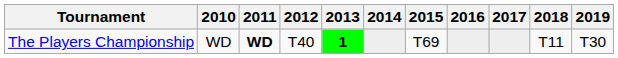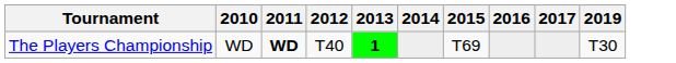 <table class="wikitable" style="font-size:95%;text-align:center;">
 <tr>
 <th>Tournament</th>
 <th>2010</th>
 <th>2011</th>
 <th>2012</th>
 <th>2013</th>
 <th>2014</th>
 <th>2015</th>
 <th>2016</th>
 <th>2017</th>
-<th>2018</th>
 <th>2019</th>
 </tr>
 <tr>
 <td align=left><a href='#'>The Players Championship</a></td>
 <td>WD</td>
 <td><strong>WD</strong></td>
 <td>T40</td>
 <td style="background:lime;"><strong>1</strong></td>
 <td style="background:#eeeeee;"></td>
 <td>T69</td>
 <td style="background:#eeeeee;"></td>
 <td style="background:#eeeeee;"></td>
-<td>T11</td>
 <td>T30</td>
 </tr>
 </table>
